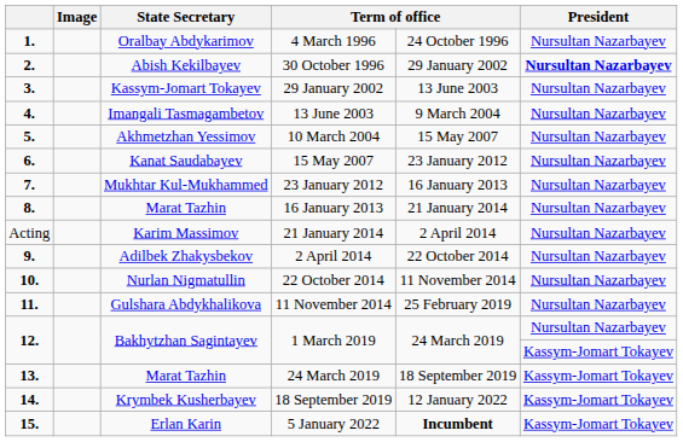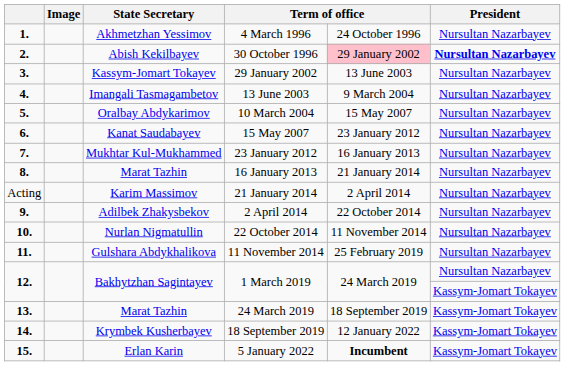 <table class="wikitable" style="text-align:center;">
 <tr>
 <th></th>
 <th>Image</th>
 <th colspan="-">State Secretary</th>
 <th colspan="2">Term of office</th>
 <th>President</th>
 </tr>
 <tr>
 <td><strong>1.</strong></td>
 <td></td>
-<td><a href='#'>Oralbay Abdykarimov</a></td>
+<td><a href='#'>Akhmetzhan Yessimov</a></td>
 <td>4 March 1996</td>
 <td>24 October 1996</td>
 <td><a href='#'>Nursultan Nazarbayev</a></td>
 </tr>
 <tr>
 <td><strong>2.</strong></td>
 <td></td>
 <td><a href='#'>Abish Kekilbayev</a></td>
 <td>30 October 1996</td>
-<td>29 January 2002</td>
+<td style="background: pink;">29 January 2002</td>
 <td><strong><a href='#'>Nursultan Nazarbayev</a></strong></td>
 </tr>
 <tr>
 <td><strong>3.</strong></td>
 <td></td>
 <td><a href='#'>Kassym-Jomart Tokayev</a></td>
 <td>29 January 2002</td>
 <td>13 June 2003</td>
 <td><a href='#'>Nursultan Nazarbayev</a></td>
 </tr>
 <tr>
 <td><strong>4.</strong></td>
 <td></td>
 <td><a href='#'>Imangali Tasmagambetov</a></td>
 <td>13 June 2003</td>
 <td>9 March 2004</td>
 <td><a href='#'>Nursultan Nazarbayev</a></td>
 </tr>
 <tr>
 <td><strong>5.</strong></td>
 <td></td>
-<td><a href='#'>Akhmetzhan Yessimov</a></td>
+<td><a href='#'>Oralbay Abdykarimov</a></td>
 <td>10 March 2004</td>
 <td>15 May 2007</td>
 <td><a href='#'>Nursultan Nazarbayev</a></td>
 </tr>
 <tr>
 <td><strong>6.</strong></td>
 <td></td>
 <td><a href='#'>Kanat Saudabayev</a></td>
 <td>15 May 2007</td>
 <td>23 January 2012</td>
 <td><a href='#'>Nursultan Nazarbayev</a></td>
 </tr>
 <tr>
 <td><strong>7.</strong></td>
 <td></td>
 <td><a href='#'>Mukhtar Kul-Mukhammed</a></td>
 <td>23 January 2012</td>
 <td>16 January 2013</td>
 <td><a href='#'>Nursultan Nazarbayev</a></td>
 </tr>
 <tr>
 <td><strong>8.</strong></td>
 <td></td>
 <td><a href='#'>Marat Tazhin</a></td>
 <td>16 January 2013</td>
 <td>21 January 2014</td>
 <td><a href='#'>Nursultan Nazarbayev</a></td>
 </tr>
 <tr>
 <td>Acting</td>
 <td></td>
 <td><a href='#'>Karim Massimov</a></td>
 <td>21 January 2014</td>
 <td>2 April 2014</td>
 <td><a href='#'>Nursultan Nazarbayev</a></td>
 </tr>
 <tr>
 <td><strong>9.</strong></td>
 <td></td>
 <td><a href='#'>Adilbek Zhakysbekov</a></td>
 <td>2 April 2014</td>
 <td>22 October 2014</td>
 <td><a href='#'>Nursultan Nazarbayev</a></td>
 </tr>
 <tr>
 <td><strong>10.</strong></td>
 <td></td>
 <td><a href='#'>Nurlan Nigmatullin</a></td>
 <td>22 October 2014</td>
 <td>11 November 2014</td>
 <td><a href='#'>Nursultan Nazarbayev</a></td>
 </tr>
 <tr>
 <td><strong>11.</strong></td>
 <td></td>
 <td><a href='#'>Gulshara Abdykhalikova</a></td>
 <td>11 November 2014</td>
 <td>25 February 2019</td>
 <td><a href='#'>Nursultan Nazarbayev</a></td>
 </tr>
 <tr>
 <td rowspan="2"><strong>12.</strong></td>
 <td rowspan="2"></td>
 <td rowspan="2"><a href='#'>Bakhytzhan Sagintayev</a></td>
 <td rowspan="2">1 March 2019</td>
 <td rowspan="2">24 March 2019</td>
 <td><a href='#'>Nursultan Nazarbayev</a></td>
 </tr>
 <tr>
 <td><a href='#'>Kassym-Jomart Tokayev</a></td>
 </tr>
 <tr>
 <td><strong>13.</strong></td>
 <td></td>
 <td><a href='#'>Marat Tazhin</a></td>
 <td>24 March 2019</td>
 <td>18 September 2019</td>
 <td><a href='#'>Kassym-Jomart Tokayev</a></td>
 </tr>
 <tr>
 <td><strong>14.</strong></td>
 <td></td>
 <td><a href='#'>Krymbek Kusherbayev</a></td>
 <td>18 September 2019</td>
 <td>12 January 2022</td>
 <td><a href='#'>Kassym-Jomart Tokayev</a></td>
 </tr>
 <tr>
 <td><strong>15.</strong></td>
 <td></td>
 <td><a href='#'>Erlan Karin</a></td>
 <td>5 January 2022</td>
 <td><strong>Incumbent</strong></td>
 <td><a href='#'>Kassym-Jomart Tokayev</a></td>
 </tr>
 </table>
